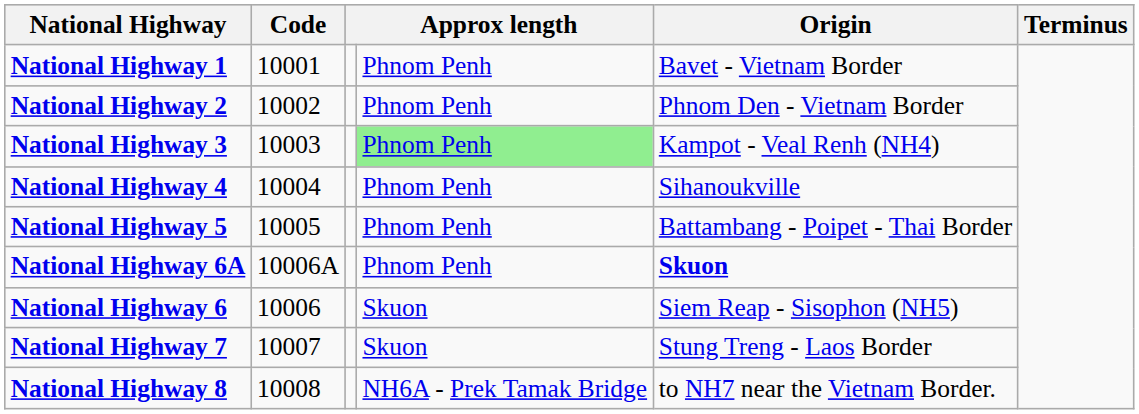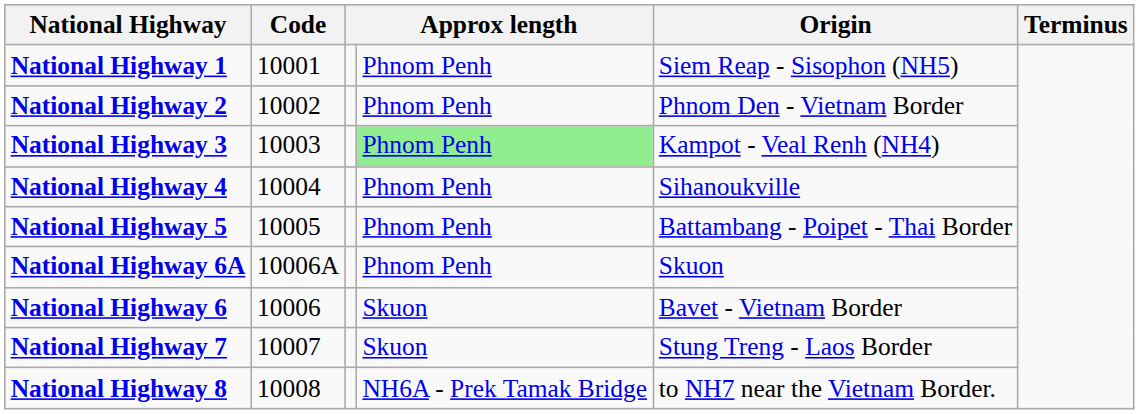 <table class="wikitable">
 <tr>
 <th>National Highway</th>
 <th>Code</th>
 <th colspan="2">Approx length</th>
 <th>Origin</th>
 <th>Terminus</th>
 </tr>
 <tr>
 <td><strong><a href='#'>National Highway 1</a></strong></td>
 <td>10001</td>
 <td></td>
 <td><a href='#'>Phnom Penh</a></td>
-<td><a href='#'>Bavet</a> - <a href='#'>Vietnam</a> Border</td>
+<td><a href='#'>Siem Reap</a> - <a href='#'>Sisophon</a> (<a href='#'>NH5</a>)</td>
 </tr>
 <tr>
 <td><strong><a href='#'>National Highway 2</a></strong></td>
 <td>10002</td>
 <td></td>
 <td><a href='#'>Phnom Penh</a></td>
 <td><a href='#'>Phnom Den</a> - <a href='#'>Vietnam</a> Border</td>
 </tr>
 <tr>
 <td><strong><a href='#'>National Highway 3</a></strong></td>
 <td>10003</td>
 <td></td>
 <td style="background: lightgreen;"><a href='#'>Phnom Penh</a></td>
 <td><a href='#'>Kampot</a> - <a href='#'>Veal Renh</a> (<a href='#'>NH4</a>)</td>
 </tr>
 <tr>
 <td><strong><a href='#'>National Highway 4</a></strong></td>
 <td>10004</td>
 <td></td>
 <td><a href='#'>Phnom Penh</a></td>
 <td><a href='#'>Sihanoukville</a></td>
 </tr>
 <tr>
 <td><strong><a href='#'>National Highway 5</a></strong></td>
 <td>10005</td>
 <td></td>
 <td><a href='#'>Phnom Penh</a></td>
 <td><a href='#'>Battambang</a> - <a href='#'>Poipet</a> - <a href='#'>Thai</a> Border</td>
 </tr>
 <tr>
 <td><strong><a href='#'>National Highway 6A</a></strong></td>
 <td>10006A</td>
 <td></td>
 <td><a href='#'>Phnom Penh</a></td>
-<td><strong><a href='#'>Skuon</a></strong></td>
+<td><a href='#'>Skuon</a></td>
 </tr>
 <tr>
 <td><strong><a href='#'>National Highway 6</a></strong></td>
 <td>10006</td>
 <td></td>
 <td><a href='#'>Skuon</a></td>
-<td><a href='#'>Siem Reap</a> - <a href='#'>Sisophon</a> (<a href='#'>NH5</a>)</td>
+<td><a href='#'>Bavet</a> - <a href='#'>Vietnam</a> Border</td>
 </tr>
 <tr>
 <td><strong><a href='#'>National Highway 7</a></strong></td>
 <td>10007</td>
 <td></td>
 <td><a href='#'>Skuon</a></td>
 <td><a href='#'>Stung Treng</a> - <a href='#'>Laos</a> Border</td>
 </tr>
 <tr>
 <td><strong><a href='#'>National Highway 8</a></strong></td>
 <td>10008</td>
 <td></td>
 <td><a href='#'>NH6A</a> - <a href='#'>Prek Tamak Bridge</a></td>
 <td>to <a href='#'>NH7</a> near the <a href='#'>Vietnam</a> Border.</td>
 </tr>
 </table>
